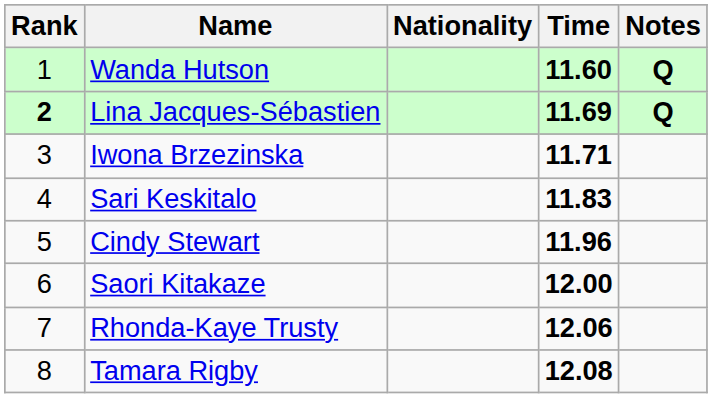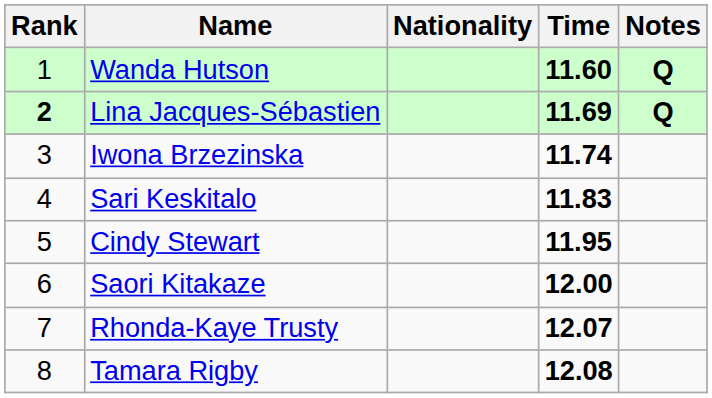 <table class="wikitable sortable" style="text-align:center">
 <tr>
 <th>Rank</th>
 <th>Name</th>
 <th>Nationality</th>
 <th>Time</th>
 <th>Notes</th>
 </tr>
 <tr bgcolor=ccffcc>
 <td>1</td>
 <td align=left><a href='#'>Wanda Hutson</a></td>
 <td align=left></td>
 <td><strong>11.60</strong></td>
 <td><strong>Q</strong></td>
 </tr>
 <tr bgcolor=ccffcc>
 <td><strong>2</strong></td>
 <td align=left><a href='#'>Lina Jacques-Sébastien</a></td>
 <td align=left></td>
 <td><strong>11.69</strong></td>
 <td><strong>Q</strong></td>
 </tr>
 <tr>
 <td>3</td>
 <td align=left><a href='#'>Iwona Brzezinska</a></td>
 <td align=left></td>
-<td><strong>11.71</strong></td>
+<td><strong>11.74</strong></td>
 <td></td>
 </tr>
 <tr>
 <td>4</td>
 <td align=left><a href='#'>Sari Keskitalo</a></td>
 <td align=left></td>
 <td><strong>11.83</strong></td>
 <td></td>
 </tr>
 <tr>
 <td>5</td>
 <td align=left><a href='#'>Cindy Stewart</a></td>
 <td align=left></td>
-<td><strong>11.96</strong></td>
+<td><strong>11.95</strong></td>
 <td></td>
 </tr>
 <tr>
 <td>6</td>
 <td align=left><a href='#'>Saori Kitakaze</a></td>
 <td align=left></td>
 <td><strong>12.00</strong></td>
 <td></td>
 </tr>
 <tr>
 <td>7</td>
 <td align=left><a href='#'>Rhonda-Kaye Trusty</a></td>
 <td align=left></td>
-<td><strong>12.06</strong></td>
+<td><strong>12.07</strong></td>
 <td></td>
 </tr>
 <tr>
 <td>8</td>
 <td align=left><a href='#'>Tamara Rigby</a></td>
 <td align=left></td>
 <td><strong>12.08</strong></td>
 <td></td>
 </tr>
 </table>
